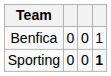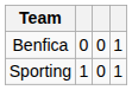 <table class=" wikitable" style="text-align:center">
 <tr>
 <th>Team</th>
 <th></th>
 <th></th>
 <th></th>
 </tr>
 <tr>
 <td>Benfica</td>
 <td>0</td>
 <td>0</td>
 <td>1</td>
 </tr>
 <tr>
 <td>Sporting</td>
+<td>1</td>
 <td>0</td>
-<td>0</td>
-<td><strong>1</strong></td>
+<td>1</td>
 </tr>
 </table>
